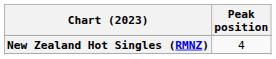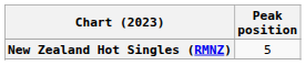 <table class="wikitable sortable plainrowheaders" style="text-align:center">
 <tr>
 <th scope="col">Chart (2023)</th>
 <th scope="col">Peak<br>position</th>
 </tr>
 <tr>
 </tr>
 <tr>
 <th scope="row">New Zealand Hot Singles (<a href='#'>RMNZ</a>)</th>
-<td>4</td>
+<td>5</td>
 </tr>
 <tr>
 </tr>
 <tr>
 </tr>
 <tr>
 </tr>
 <tr>
 </tr>
 </table>
